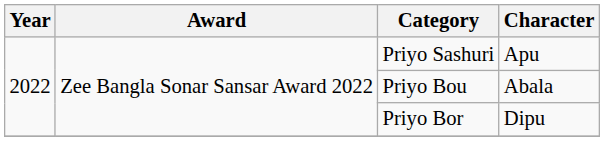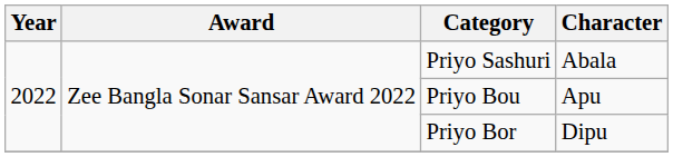 <table class="wikitable sortable">
 <tr>
 <th>Year</th>
 <th>Award</th>
 <th>Category</th>
 <th>Character</th>
 </tr>
 <tr>
 <td rowspan="3">2022</td>
 <td rowspan="3">Zee Bangla Sonar Sansar Award 2022</td>
 <td>Priyo Sashuri</td>
-<td>Apu</td>
+<td>Abala</td>
 </tr>
 <tr>
 <td>Priyo Bou</td>
-<td>Abala</td>
+<td>Apu</td>
 </tr>
 <tr>
 <td>Priyo Bor</td>
 <td>Dipu</td>
 </tr>
 <tr>
 </tr>
 </table>
